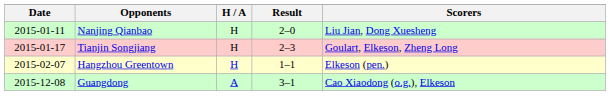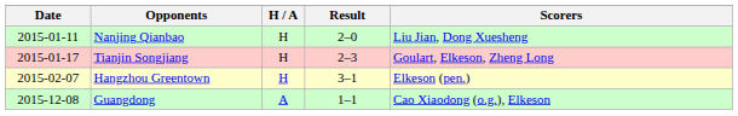 <table class="wikitable" style="width:70%; text-align:center">
 <tr style="background:#f0f6ff;">
 </tr>
 <tr>
 <th width=10%>Date</th>
 <th width=20%>Opponents</th>
 <th width=5%>H / A</th>
 <th width=10%>Result</th>
 <th width=40%>Scorers</th>
 </tr>
 <tr bgcolor="#ccffcc">
 <td>2015-01-11</td>
 <td align=left> <a href='#'>Nanjing Qianbao</a></td>
 <td>H</td>
 <td>2–0</td>
 <td align=left><a href='#'>Liu Jian</a>, <a href='#'>Dong Xuesheng</a></td>
 </tr>
 <tr bgcolor="#ffcccc">
 <td>2015-01-17</td>
 <td align=left> <a href='#'>Tianjin Songjiang</a></td>
 <td>H</td>
 <td>2–3</td>
 <td align=left><a href='#'>Goulart</a>, <a href='#'>Elkeson</a>, <a href='#'>Zheng Long</a></td>
 </tr>
 <tr bgcolor="#ffffcc">
 <td>2015-02-07</td>
 <td align=left> <a href='#'>Hangzhou Greentown</a></td>
 <td><a href='#'>H</a></td>
-<td>1–1</td>
+<td>3–1</td>
 <td align=left><a href='#'>Elkeson</a> (<a href='#'>pen.</a>)</td>
 </tr>
 <tr bgcolor="#ccffcc">
 <td>2015-12-08</td>
 <td align=left> <a href='#'>Guangdong</a></td>
 <td><a href='#'>A</a></td>
-<td>3–1</td>
+<td>1–1</td>
 <td align=left><a href='#'>Cao Xiaodong</a> (<a href='#'>o.g.</a>), <a href='#'>Elkeson</a></td>
 </tr>
 </table>
